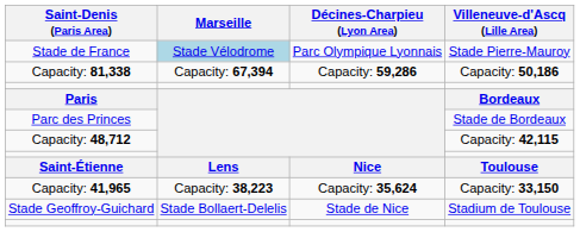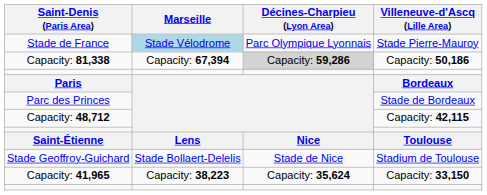 <table class="wikitable" style="text-align:center">
 <tr>
 <th><a href='#'>Saint-Denis</a><br><small>(<a href='#'>Paris Area</a>)</small></th>
 <th><a href='#'>Marseille</a></th>
 <th><a href='#'>Décines-Charpieu</a><br><small>(<a href='#'>Lyon Area</a>)</small></th>
 <th><a href='#'>Villeneuve-d'Ascq</a><br><small>(<a href='#'>Lille Area</a>)</small></th>
 </tr>
 <tr>
 <td><a href='#'>Stade de France</a></td>
 <td style="background: lightblue;"><a href='#'>Stade Vélodrome</a></td>
 <td><a href='#'>Parc Olympique Lyonnais</a></td>
 <td><a href='#'>Stade Pierre-Mauroy</a></td>
 </tr>
 <tr>
 <td>Capacity: <strong>81,338</strong></td>
 <td>Capacity: <strong>67,394</strong></td>
-<td>Capacity: <strong>59,286</strong></td>
+<td style="background: lightgrey;">Capacity: <strong>59,286</strong></td>
 <td>Capacity: <strong>50,186</strong></td>
 </tr>
 <tr>
 <td></td>
 <td></td>
 <td></td>
 <td></td>
 </tr>
 <tr>
 <th><a href='#'>Paris</a></th>
 <th rowspan="4" colspan="2"></th>
 <th><a href='#'>Bordeaux</a></th>
 </tr>
 <tr>
 <td><a href='#'>Parc des Princes</a></td>
 <td><a href='#'>Stade de Bordeaux</a></td>
 </tr>
 <tr>
 <td>Capacity: <strong>48,712</strong></td>
 <td>Capacity: <strong>42,115</strong></td>
 </tr>
 <tr>
 <td></td>
 <td></td>
 </tr>
 <tr>
 <th><a href='#'>Saint-Étienne</a></th>
 <th><a href='#'>Lens</a></th>
 <th><a href='#'>Nice</a></th>
 <th><a href='#'>Toulouse</a></th>
 </tr>
 <tr>
+<td><a href='#'>Stade Geoffroy-Guichard</a></td>
+<td><a href='#'>Stade Bollaert-Delelis</a></td>
+<td><a href='#'>Stade de Nice</a></td>
+<td><a href='#'>Stadium de Toulouse</a></td>
+</tr>
+<tr>
 <td>Capacity: <strong>41,965</strong></td>
 <td>Capacity: <strong>38,223</strong></td>
 <td>Capacity: <strong>35,624</strong></td>
 <td>Capacity: <strong>33,150</strong></td>
-</tr>
-<tr>
-<td><a href='#'>Stade Geoffroy-Guichard</a></td>
-<td><a href='#'>Stade Bollaert-Delelis</a></td>
-<td><a href='#'>Stade de Nice</a></td>
-<td><a href='#'>Stadium de Toulouse</a></td>
 </tr>
 <tr>
 <td></td>
 <td></td>
 <td></td>
 <td></td>
 </tr>
 </table>
